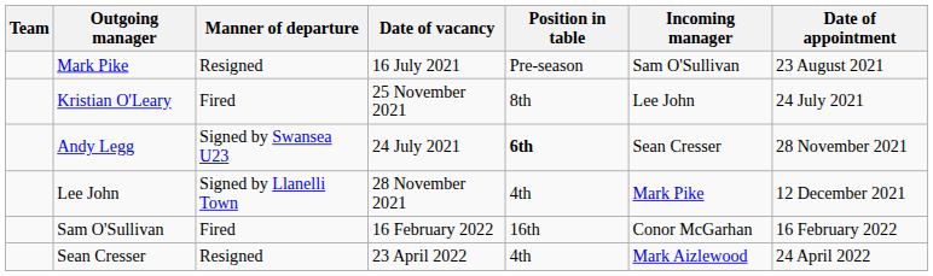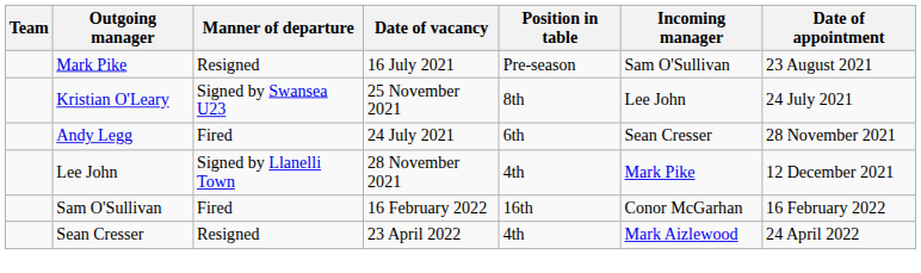 <table class="wikitable sortable">
 <tr>
 <th>Team</th>
 <th>Outgoing manager</th>
 <th>Manner of departure</th>
 <th>Date of vacancy</th>
 <th>Position in table</th>
 <th>Incoming manager</th>
 <th>Date of appointment</th>
 </tr>
 <tr>
 <td></td>
 <td> <a href='#'>Mark Pike</a></td>
 <td>Resigned</td>
 <td>16 July 2021</td>
 <td>Pre-season</td>
 <td> Sam O'Sullivan</td>
 <td>23 August 2021</td>
 </tr>
 <tr>
 <td></td>
 <td> <a href='#'>Kristian O'Leary</a></td>
-<td>Fired</td>
+<td>Signed by <a href='#'>Swansea U23</a></td>
 <td>25 November 2021</td>
 <td>8th</td>
 <td> Lee John</td>
 <td>24 July 2021</td>
 </tr>
 <tr>
 <td></td>
 <td> <a href='#'>Andy Legg</a></td>
-<td>Signed by <a href='#'>Swansea U23</a></td>
+<td>Fired</td>
 <td>24 July 2021</td>
-<td><strong>6th</strong></td>
+<td>6th</td>
 <td> Sean Cresser</td>
 <td>28 November 2021</td>
 </tr>
 <tr>
 <td></td>
 <td> Lee John</td>
 <td>Signed by <a href='#'>Llanelli Town</a></td>
 <td>28 November 2021</td>
 <td>4th</td>
 <td> <a href='#'>Mark Pike</a></td>
 <td>12 December 2021</td>
 </tr>
 <tr>
 <td></td>
 <td> Sam O'Sullivan</td>
 <td>Fired</td>
 <td>16 February 2022</td>
 <td>16th</td>
 <td> Conor McGarhan</td>
 <td>16 February 2022</td>
 </tr>
 <tr>
 <td></td>
 <td> Sean Cresser</td>
 <td>Resigned</td>
 <td>23 April 2022</td>
 <td>4th</td>
 <td> <a href='#'>Mark Aizlewood</a></td>
 <td>24 April 2022</td>
 </tr>
 </table>
